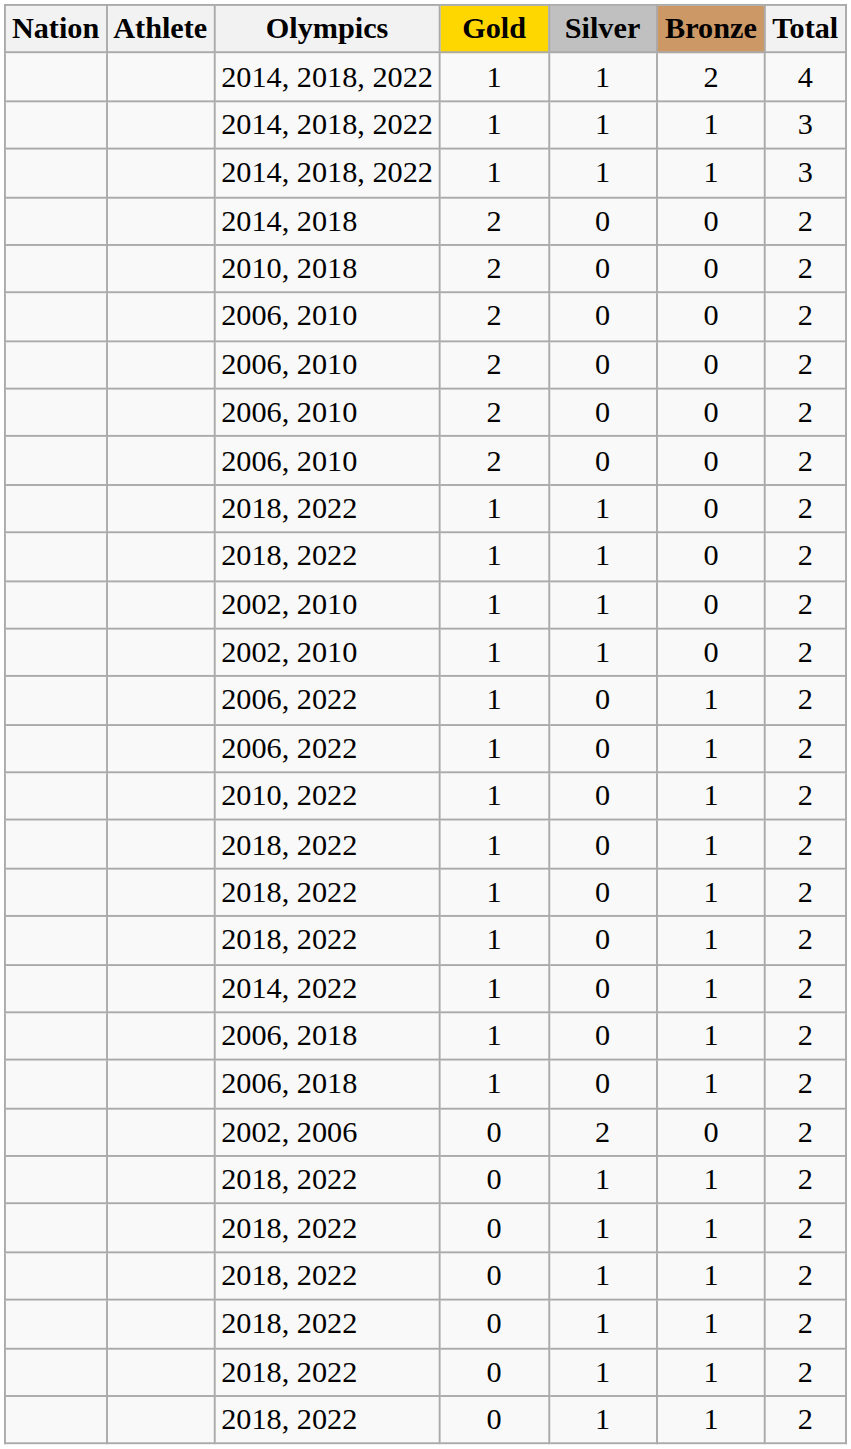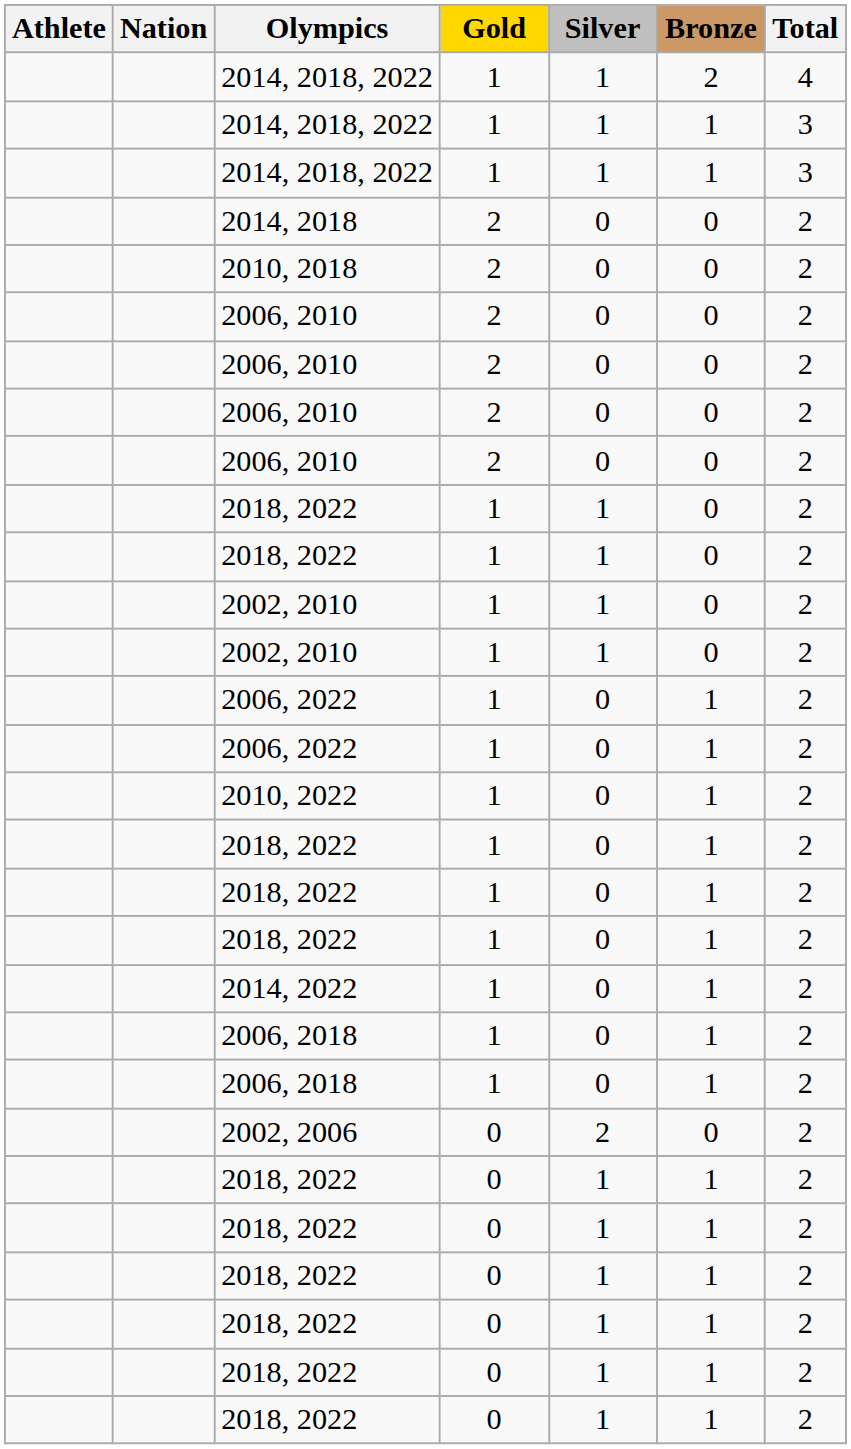 <table class="wikitable sortable">
 <tr>
+<th>Athlete</th>
 <th>Nation</th>
-<th>Athlete</th>
 <th>Olympics</th>
 <th style="background-color: gold" width=50><strong>Gold</strong></th>
 <th style="background-color: silver" width=50><strong>Silver</strong></th>
 <th style="background-color: #cc9966" width=50><strong>Bronze</strong></th>
 <th>Total</th>
 </tr>
 <tr>
 <td></td>
 <td></td>
 <td>2014, 2018, 2022</td>
 <td align=center>1</td>
 <td align=center>1</td>
 <td align=center>2</td>
 <td align=center>4</td>
 </tr>
 <tr>
 <td></td>
 <td></td>
 <td>2014, 2018, 2022</td>
 <td align=center>1</td>
 <td align=center>1</td>
 <td align=center>1</td>
 <td align=center>3</td>
 </tr>
 <tr>
 <td></td>
 <td></td>
 <td>2014, 2018, 2022</td>
 <td align=center>1</td>
 <td align=center>1</td>
 <td align=center>1</td>
 <td align=center>3</td>
 </tr>
 <tr>
 <td></td>
 <td></td>
 <td>2014, 2018</td>
 <td align=center>2</td>
 <td align=center>0</td>
 <td align=center>0</td>
 <td align=center>2</td>
 </tr>
 <tr>
 <td></td>
 <td></td>
 <td>2010, 2018</td>
 <td align=center>2</td>
 <td align=center>0</td>
 <td align=center>0</td>
 <td align=center>2</td>
 </tr>
 <tr>
 <td></td>
 <td></td>
 <td>2006, 2010</td>
 <td align=center>2</td>
 <td align=center>0</td>
 <td align=center>0</td>
 <td align=center>2</td>
 </tr>
 <tr>
 <td></td>
 <td></td>
 <td>2006, 2010</td>
 <td align=center>2</td>
 <td align=center>0</td>
 <td align=center>0</td>
 <td align=center>2</td>
 </tr>
 <tr>
 <td></td>
 <td></td>
 <td>2006, 2010</td>
 <td align=center>2</td>
 <td align=center>0</td>
 <td align=center>0</td>
 <td align=center>2</td>
 </tr>
 <tr>
 <td></td>
 <td></td>
 <td>2006, 2010</td>
 <td align=center>2</td>
 <td align=center>0</td>
 <td align=center>0</td>
 <td align=center>2</td>
 </tr>
 <tr>
 <td></td>
 <td></td>
 <td>2018, 2022</td>
 <td align=center>1</td>
 <td align=center>1</td>
 <td align=center>0</td>
 <td align=center>2</td>
 </tr>
 <tr>
 <td></td>
 <td></td>
 <td>2018, 2022</td>
 <td align=center>1</td>
 <td align=center>1</td>
 <td align=center>0</td>
 <td align=center>2</td>
 </tr>
 <tr>
 <td></td>
 <td></td>
 <td>2002, 2010</td>
 <td align=center>1</td>
 <td align=center>1</td>
 <td align=center>0</td>
 <td align=center>2</td>
 </tr>
 <tr>
 <td></td>
 <td></td>
 <td>2002, 2010</td>
 <td align=center>1</td>
 <td align=center>1</td>
 <td align=center>0</td>
 <td align=center>2</td>
 </tr>
 <tr>
 <td></td>
 <td></td>
 <td>2006, 2022</td>
 <td align=center>1</td>
 <td align=center>0</td>
 <td align=center>1</td>
 <td align=center>2</td>
 </tr>
 <tr>
 <td></td>
 <td></td>
 <td>2006, 2022</td>
 <td align=center>1</td>
 <td align=center>0</td>
 <td align=center>1</td>
 <td align=center>2</td>
 </tr>
 <tr>
 <td></td>
 <td></td>
 <td>2010, 2022</td>
 <td align=center>1</td>
 <td align=center>0</td>
 <td align=center>1</td>
 <td align=center>2</td>
 </tr>
 <tr>
 <td></td>
 <td></td>
 <td>2018, 2022</td>
 <td align=center>1</td>
 <td align=center>0</td>
 <td align=center>1</td>
 <td align=center>2</td>
 </tr>
 <tr>
 <td></td>
 <td></td>
 <td>2018, 2022</td>
 <td align=center>1</td>
 <td align=center>0</td>
 <td align=center>1</td>
 <td align=center>2</td>
 </tr>
 <tr>
 <td></td>
 <td></td>
 <td>2018, 2022</td>
 <td align=center>1</td>
 <td align=center>0</td>
 <td align=center>1</td>
 <td align=center>2</td>
 </tr>
 <tr>
 <td></td>
 <td></td>
 <td>2014, 2022</td>
 <td align=center>1</td>
 <td align=center>0</td>
 <td align=center>1</td>
 <td align=center>2</td>
 </tr>
 <tr>
 <td></td>
 <td></td>
 <td>2006, 2018</td>
 <td align=center>1</td>
 <td align=center>0</td>
 <td align=center>1</td>
 <td align=center>2</td>
 </tr>
 <tr>
 <td></td>
 <td></td>
 <td>2006, 2018</td>
 <td align=center>1</td>
 <td align=center>0</td>
 <td align=center>1</td>
 <td align=center>2</td>
 </tr>
 <tr>
 <td></td>
 <td></td>
 <td>2002, 2006</td>
 <td align=center>0</td>
 <td align=center>2</td>
 <td align=center>0</td>
 <td align=center>2</td>
 </tr>
 <tr>
 <td></td>
 <td></td>
 <td>2018, 2022</td>
 <td align=center>0</td>
 <td align=center>1</td>
 <td align=center>1</td>
 <td align=center>2</td>
 </tr>
 <tr>
 <td></td>
 <td></td>
 <td>2018, 2022</td>
 <td align=center>0</td>
 <td align=center>1</td>
 <td align=center>1</td>
 <td align=center>2</td>
 </tr>
 <tr>
 <td></td>
 <td></td>
 <td>2018, 2022</td>
 <td align=center>0</td>
 <td align=center>1</td>
 <td align=center>1</td>
 <td align=center>2</td>
 </tr>
 <tr>
 <td></td>
 <td></td>
 <td>2018, 2022</td>
 <td align=center>0</td>
 <td align=center>1</td>
 <td align=center>1</td>
 <td align=center>2</td>
 </tr>
 <tr>
 <td></td>
 <td></td>
 <td>2018, 2022</td>
 <td align=center>0</td>
 <td align=center>1</td>
 <td align=center>1</td>
 <td align=center>2</td>
 </tr>
 <tr>
 <td></td>
 <td></td>
 <td>2018, 2022</td>
 <td align=center>0</td>
 <td align=center>1</td>
 <td align=center>1</td>
 <td align=center>2</td>
 </tr>
 </table>
